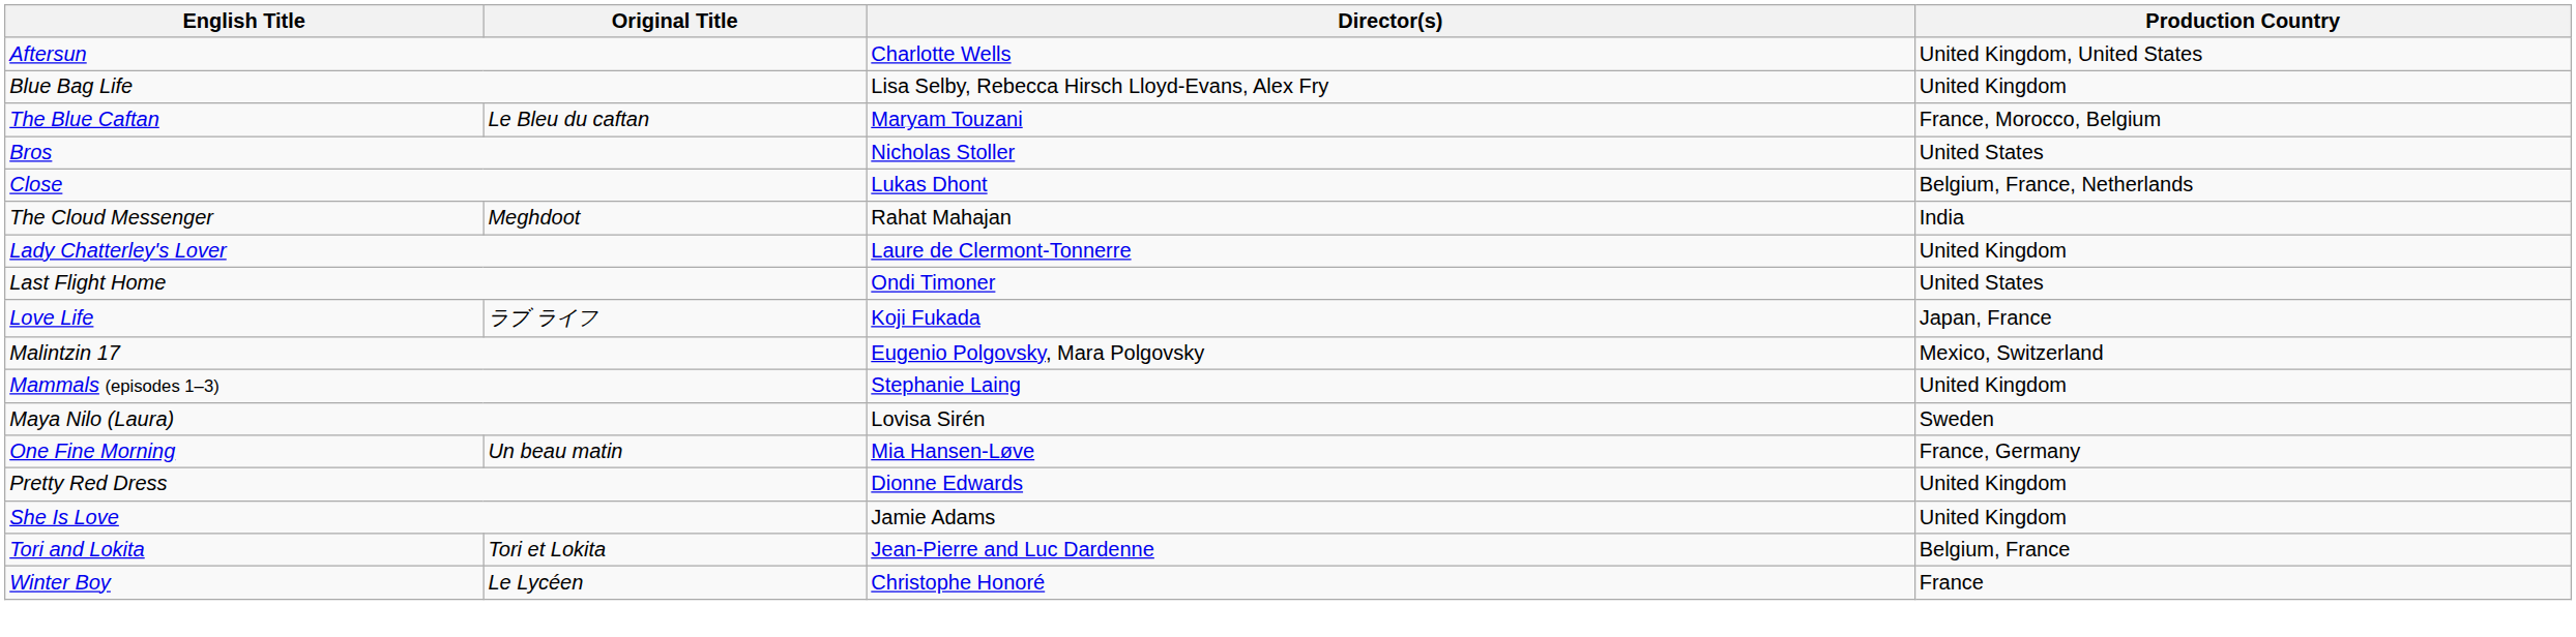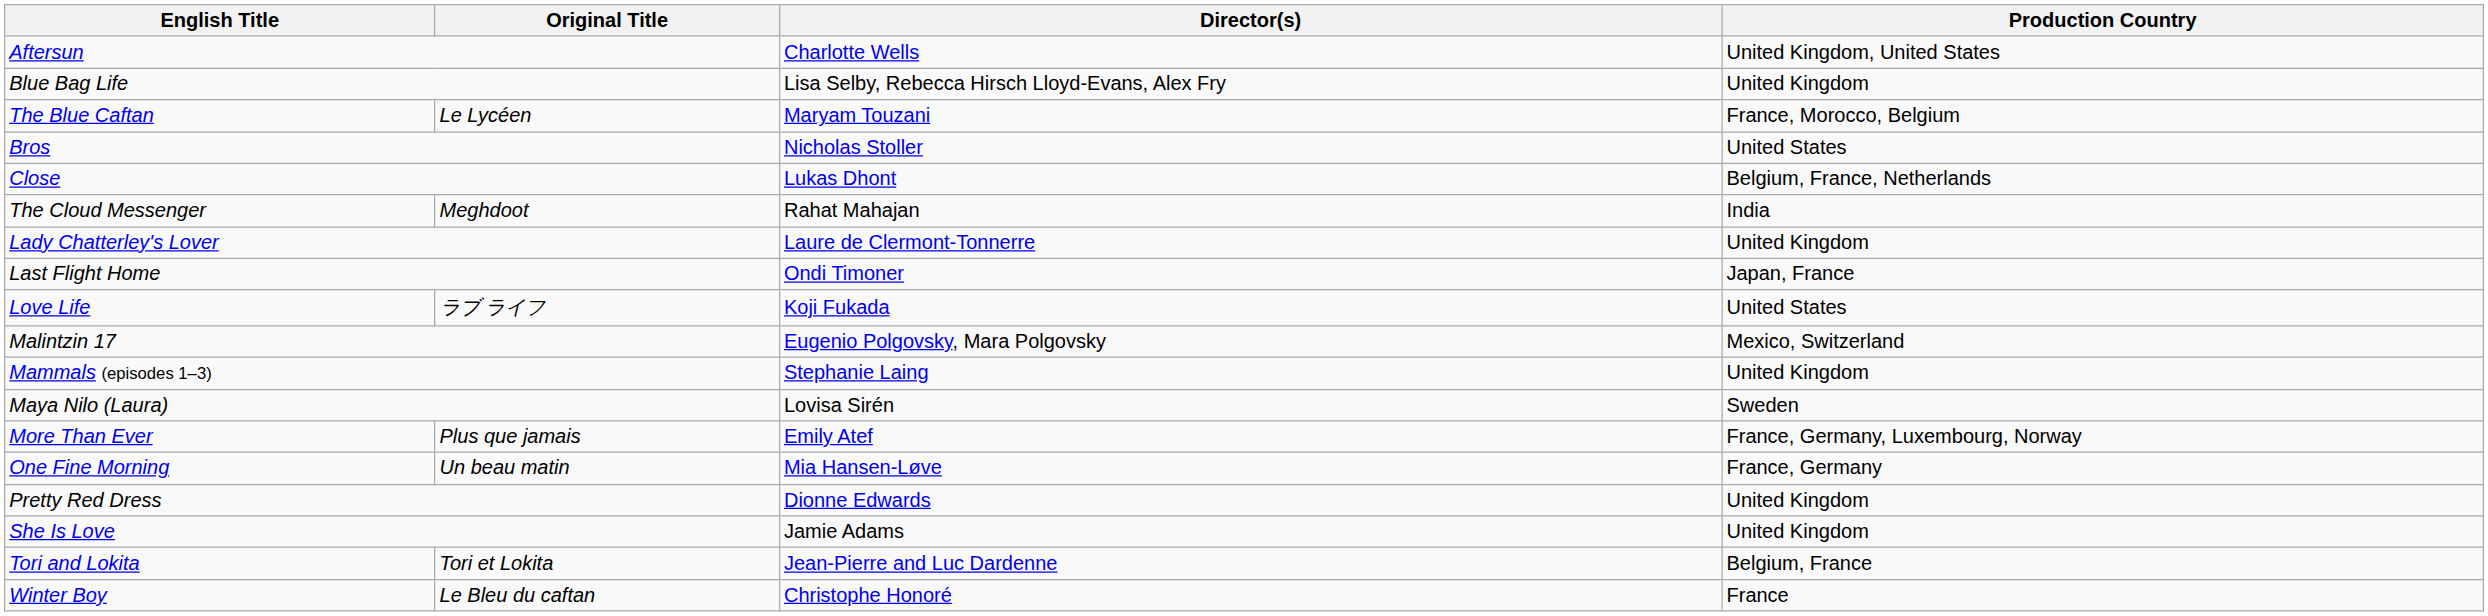 <table class="sortable wikitable" style="width:100%; margin-bottom:4px">
 <tr>
 <th>English Title</th>
 <th>Original Title</th>
 <th>Director(s)</th>
 <th>Production Country</th>
 </tr>
 <tr>
 <td colspan="2"><em><a href='#'>Aftersun</a></em></td>
 <td><a href='#'>Charlotte Wells</a></td>
 <td>United Kingdom, United States</td>
 </tr>
 <tr>
 <td colspan="2"><em>Blue Bag Life</em></td>
 <td>Lisa Selby, Rebecca Hirsch Lloyd-Evans, Alex Fry</td>
 <td>United Kingdom</td>
 </tr>
 <tr>
 <td><em><a href='#'>The Blue Caftan</a></em></td>
-<td><em>Le Bleu du caftan</em></td>
+<td><em>Le Lycéen</em></td>
 <td><a href='#'>Maryam Touzani</a></td>
 <td>France, Morocco, Belgium</td>
 </tr>
 <tr>
 <td colspan="2"><em><a href='#'>Bros</a></em></td>
 <td><a href='#'>Nicholas Stoller</a></td>
 <td>United States</td>
 </tr>
 <tr>
 <td colspan="2"><em><a href='#'>Close</a></em></td>
 <td><a href='#'>Lukas Dhont</a></td>
 <td>Belgium, France, Netherlands</td>
 </tr>
 <tr>
 <td><em>The Cloud Messenger</em></td>
 <td><em>Meghdoot</em></td>
 <td>Rahat Mahajan</td>
 <td>India</td>
 </tr>
 <tr>
 <td colspan="2"><em><a href='#'>Lady Chatterley's Lover</a></em></td>
 <td><a href='#'>Laure de Clermont-Tonnerre</a></td>
 <td>United Kingdom</td>
 </tr>
 <tr>
 <td colspan="2"><em>Last Flight Home</em></td>
 <td><a href='#'>Ondi Timoner</a></td>
-<td>United States</td>
+<td>Japan, France</td>
 </tr>
 <tr>
 <td><em><a href='#'>Love Life</a></em></td>
 <td><em>ラブ ライフ</em></td>
 <td><a href='#'>Koji Fukada</a></td>
-<td>Japan, France</td>
+<td>United States</td>
 </tr>
 <tr>
 <td colspan="2"><em>Malintzin 17</em></td>
 <td><a href='#'>Eugenio Polgovsky</a>, Mara Polgovsky</td>
 <td>Mexico, Switzerland</td>
 </tr>
 <tr>
 <td colspan="2"><em><a href='#'>Mammals</a></em> <small>(episodes 1–3)</small></td>
 <td><a href='#'>Stephanie Laing</a></td>
 <td>United Kingdom</td>
 </tr>
 <tr>
 <td colspan="2"><em>Maya Nilo (Laura)</em></td>
 <td>Lovisa Sirén</td>
 <td>Sweden</td>
+</tr>
+<tr>
+<td><em><a href='#'>More Than Ever</a></em></td>
+<td><em>Plus que jamais</em></td>
+<td><a href='#'>Emily Atef</a></td>
+<td>France, Germany, Luxembourg, Norway</td>
 </tr>
 <tr>
 <td><em><a href='#'>One Fine Morning</a></em></td>
 <td><em>Un beau matin</em></td>
 <td><a href='#'>Mia Hansen-Løve</a></td>
 <td>France, Germany</td>
 </tr>
 <tr>
 <td colspan="2"><em>Pretty Red Dress</em></td>
 <td><a href='#'>Dionne Edwards</a></td>
 <td>United Kingdom</td>
 </tr>
 <tr>
 <td colspan="2"><em><a href='#'>She Is Love</a></em></td>
 <td>Jamie Adams</td>
 <td>United Kingdom</td>
 </tr>
 <tr>
 <td><em><a href='#'>Tori and Lokita</a></em></td>
 <td><em>Tori et Lokita</em></td>
 <td><a href='#'>Jean-Pierre and Luc Dardenne</a></td>
 <td>Belgium, France</td>
 </tr>
 <tr>
 <td><em><a href='#'>Winter Boy</a></em></td>
-<td><em>Le Lycéen</em></td>
+<td><em>Le Bleu du caftan</em></td>
 <td><a href='#'>Christophe Honoré</a></td>
 <td>France</td>
 </tr>
 </table>
